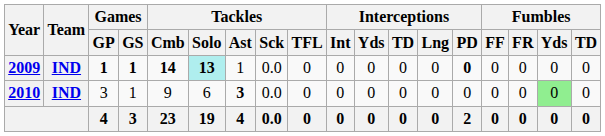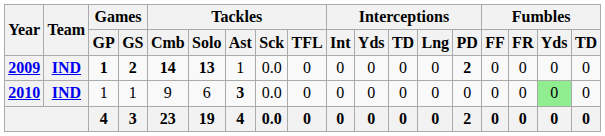 <table class="wikitable" style="text-align:center">
 <tr>
 <th rowspan="2">Year</th>
 <th rowspan="2">Team</th>
 <th colspan="2">Games</th>
 <th colspan="5">Tackles</th>
 <th colspan="5">Interceptions</th>
 <th colspan="4">Fumbles</th>
 </tr>
 <tr>
 <th>GP</th>
 <th>GS</th>
 <th>Cmb</th>
 <th>Solo</th>
 <th>Ast</th>
 <th>Sck</th>
 <th>TFL</th>
 <th>Int</th>
 <th>Yds</th>
 <th>TD</th>
 <th>Lng</th>
 <th>PD</th>
 <th>FF</th>
 <th>FR</th>
 <th>Yds</th>
 <th>TD</th>
 </tr>
 <tr>
 <th><a href='#'>2009</a></th>
 <th><a href='#'>IND</a></th>
 <td><strong>1</strong></td>
-<td><strong>1</strong></td>
+<td><strong>2</strong></td>
 <td><strong>14</strong></td>
-<td style="background: paleturquoise;"><strong>13</strong></td>
+<td><strong>13</strong></td>
 <td>1</td>
 <td>0.0</td>
 <td>0</td>
 <td>0</td>
 <td>0</td>
 <td>0</td>
 <td>0</td>
-<td><strong>0</strong></td>
+<td><strong>2</strong></td>
 <td>0</td>
 <td>0</td>
 <td>0</td>
 <td>0</td>
 </tr>
 <tr>
 <th><a href='#'>2010</a></th>
 <th><a href='#'>IND</a></th>
-<td>3</td>
+<td>1</td>
 <td>1</td>
 <td>9</td>
 <td>6</td>
 <td><strong>3</strong></td>
 <td>0.0</td>
 <td>0</td>
 <td>0</td>
 <td>0</td>
 <td>0</td>
 <td>0</td>
 <td>0</td>
 <td>0</td>
 <td>0</td>
 <td style="background: lightgreen;">0</td>
 <td>0</td>
 </tr>
 <tr>
 <th colspan="2"></th>
 <th>4</th>
 <th>3</th>
 <th>23</th>
 <th>19</th>
 <th>4</th>
 <th>0.0</th>
 <th>0</th>
 <th>0</th>
 <th>0</th>
 <th>0</th>
 <th>0</th>
 <th>2</th>
 <th>0</th>
 <th>0</th>
 <th>0</th>
 <th>0</th>
 </tr>
 </table>
